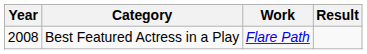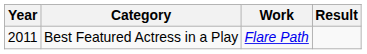 <table class="wikitable sortable">
 <tr>
 <th>Year</th>
 <th>Category</th>
 <th>Work</th>
 <th>Result</th>
 </tr>
 <tr>
-<td>2008</td>
+<td>2011</td>
 <td>Best Featured Actress in a Play</td>
 <td><em><a href='#'>Flare Path</a></em></td>
 <td></td>
 </tr>
 </table>
